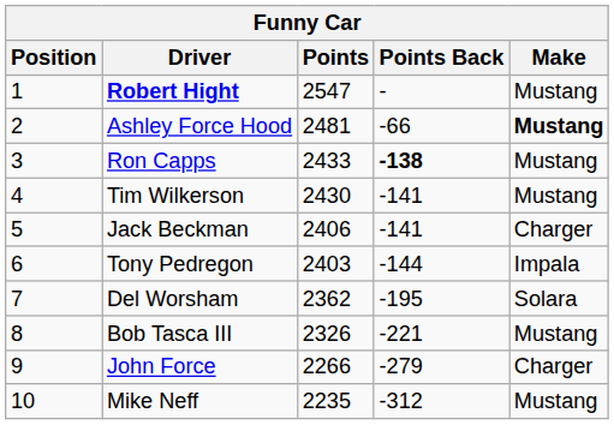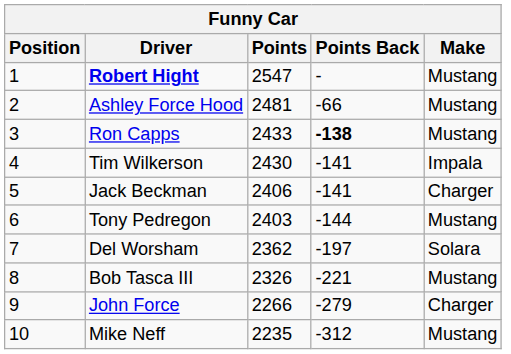 <table class="wikitable" style="font-size:90%;">
 <tr>
 <th colspan="5">Funny Car</th>
 </tr>
 <tr>
 <th>Position</th>
 <th>Driver</th>
 <th>Points</th>
 <th>Points Back</th>
 <th>Make</th>
 </tr>
 <tr>
 <td>1</td>
 <td><strong><a href='#'>Robert Hight</a></strong></td>
 <td>2547</td>
 <td>-</td>
 <td>Mustang</td>
 </tr>
 <tr>
 <td>2</td>
 <td><a href='#'>Ashley Force Hood</a></td>
 <td>2481</td>
 <td>-66</td>
-<td><strong>Mustang</strong></td>
+<td>Mustang</td>
 </tr>
 <tr>
 <td>3</td>
 <td><a href='#'>Ron Capps</a></td>
 <td>2433</td>
 <td><strong>-138</strong></td>
 <td>Mustang</td>
 </tr>
 <tr>
 <td>4</td>
 <td>Tim Wilkerson</td>
 <td>2430</td>
 <td>-141</td>
-<td>Mustang</td>
+<td>Impala</td>
 </tr>
 <tr>
 <td>5</td>
 <td>Jack Beckman</td>
 <td>2406</td>
 <td>-141</td>
 <td>Charger</td>
 </tr>
 <tr>
 <td>6</td>
 <td>Tony Pedregon</td>
 <td>2403</td>
 <td>-144</td>
-<td>Impala</td>
+<td>Mustang</td>
 </tr>
 <tr>
 <td>7</td>
 <td>Del Worsham</td>
 <td>2362</td>
-<td>-195</td>
+<td>-197</td>
 <td>Solara</td>
 </tr>
 <tr>
 <td>8</td>
 <td>Bob Tasca III</td>
 <td>2326</td>
 <td>-221</td>
 <td>Mustang</td>
 </tr>
 <tr>
 <td>9</td>
 <td><a href='#'>John Force</a></td>
 <td>2266</td>
 <td>-279</td>
 <td>Charger</td>
 </tr>
 <tr>
 <td>10</td>
 <td>Mike Neff</td>
 <td>2235</td>
 <td>-312</td>
 <td>Mustang</td>
 </tr>
 </table>
